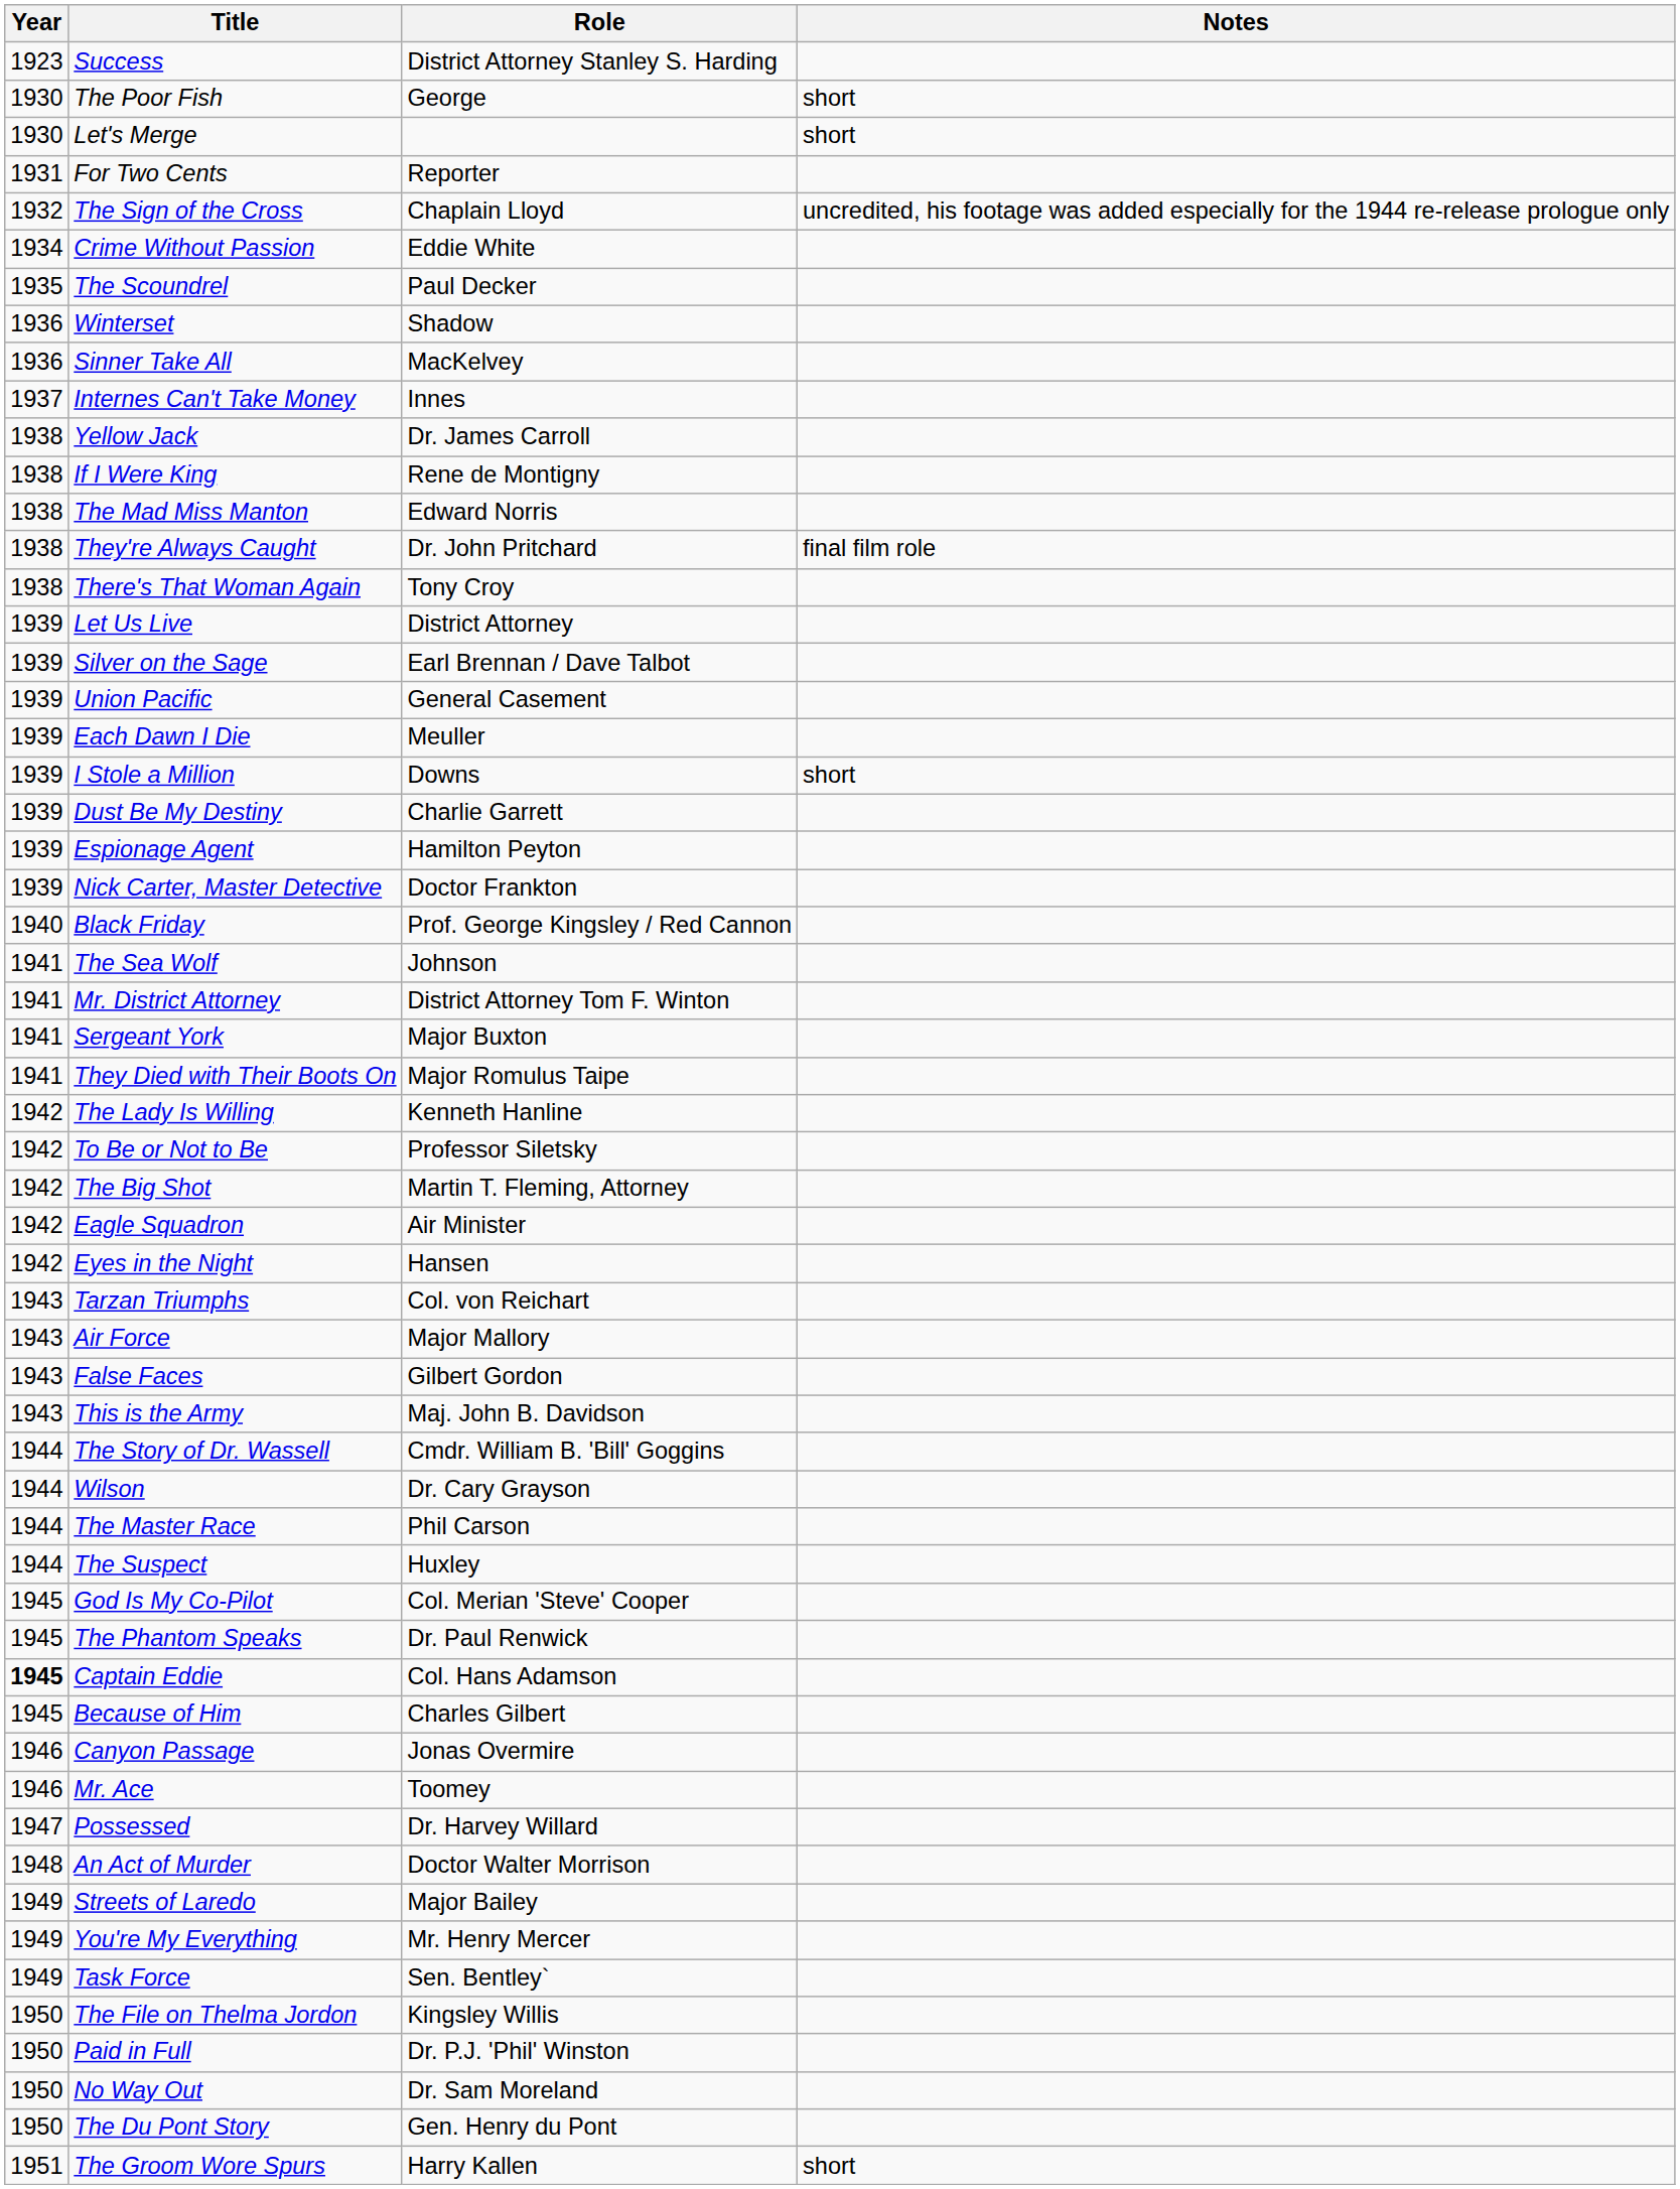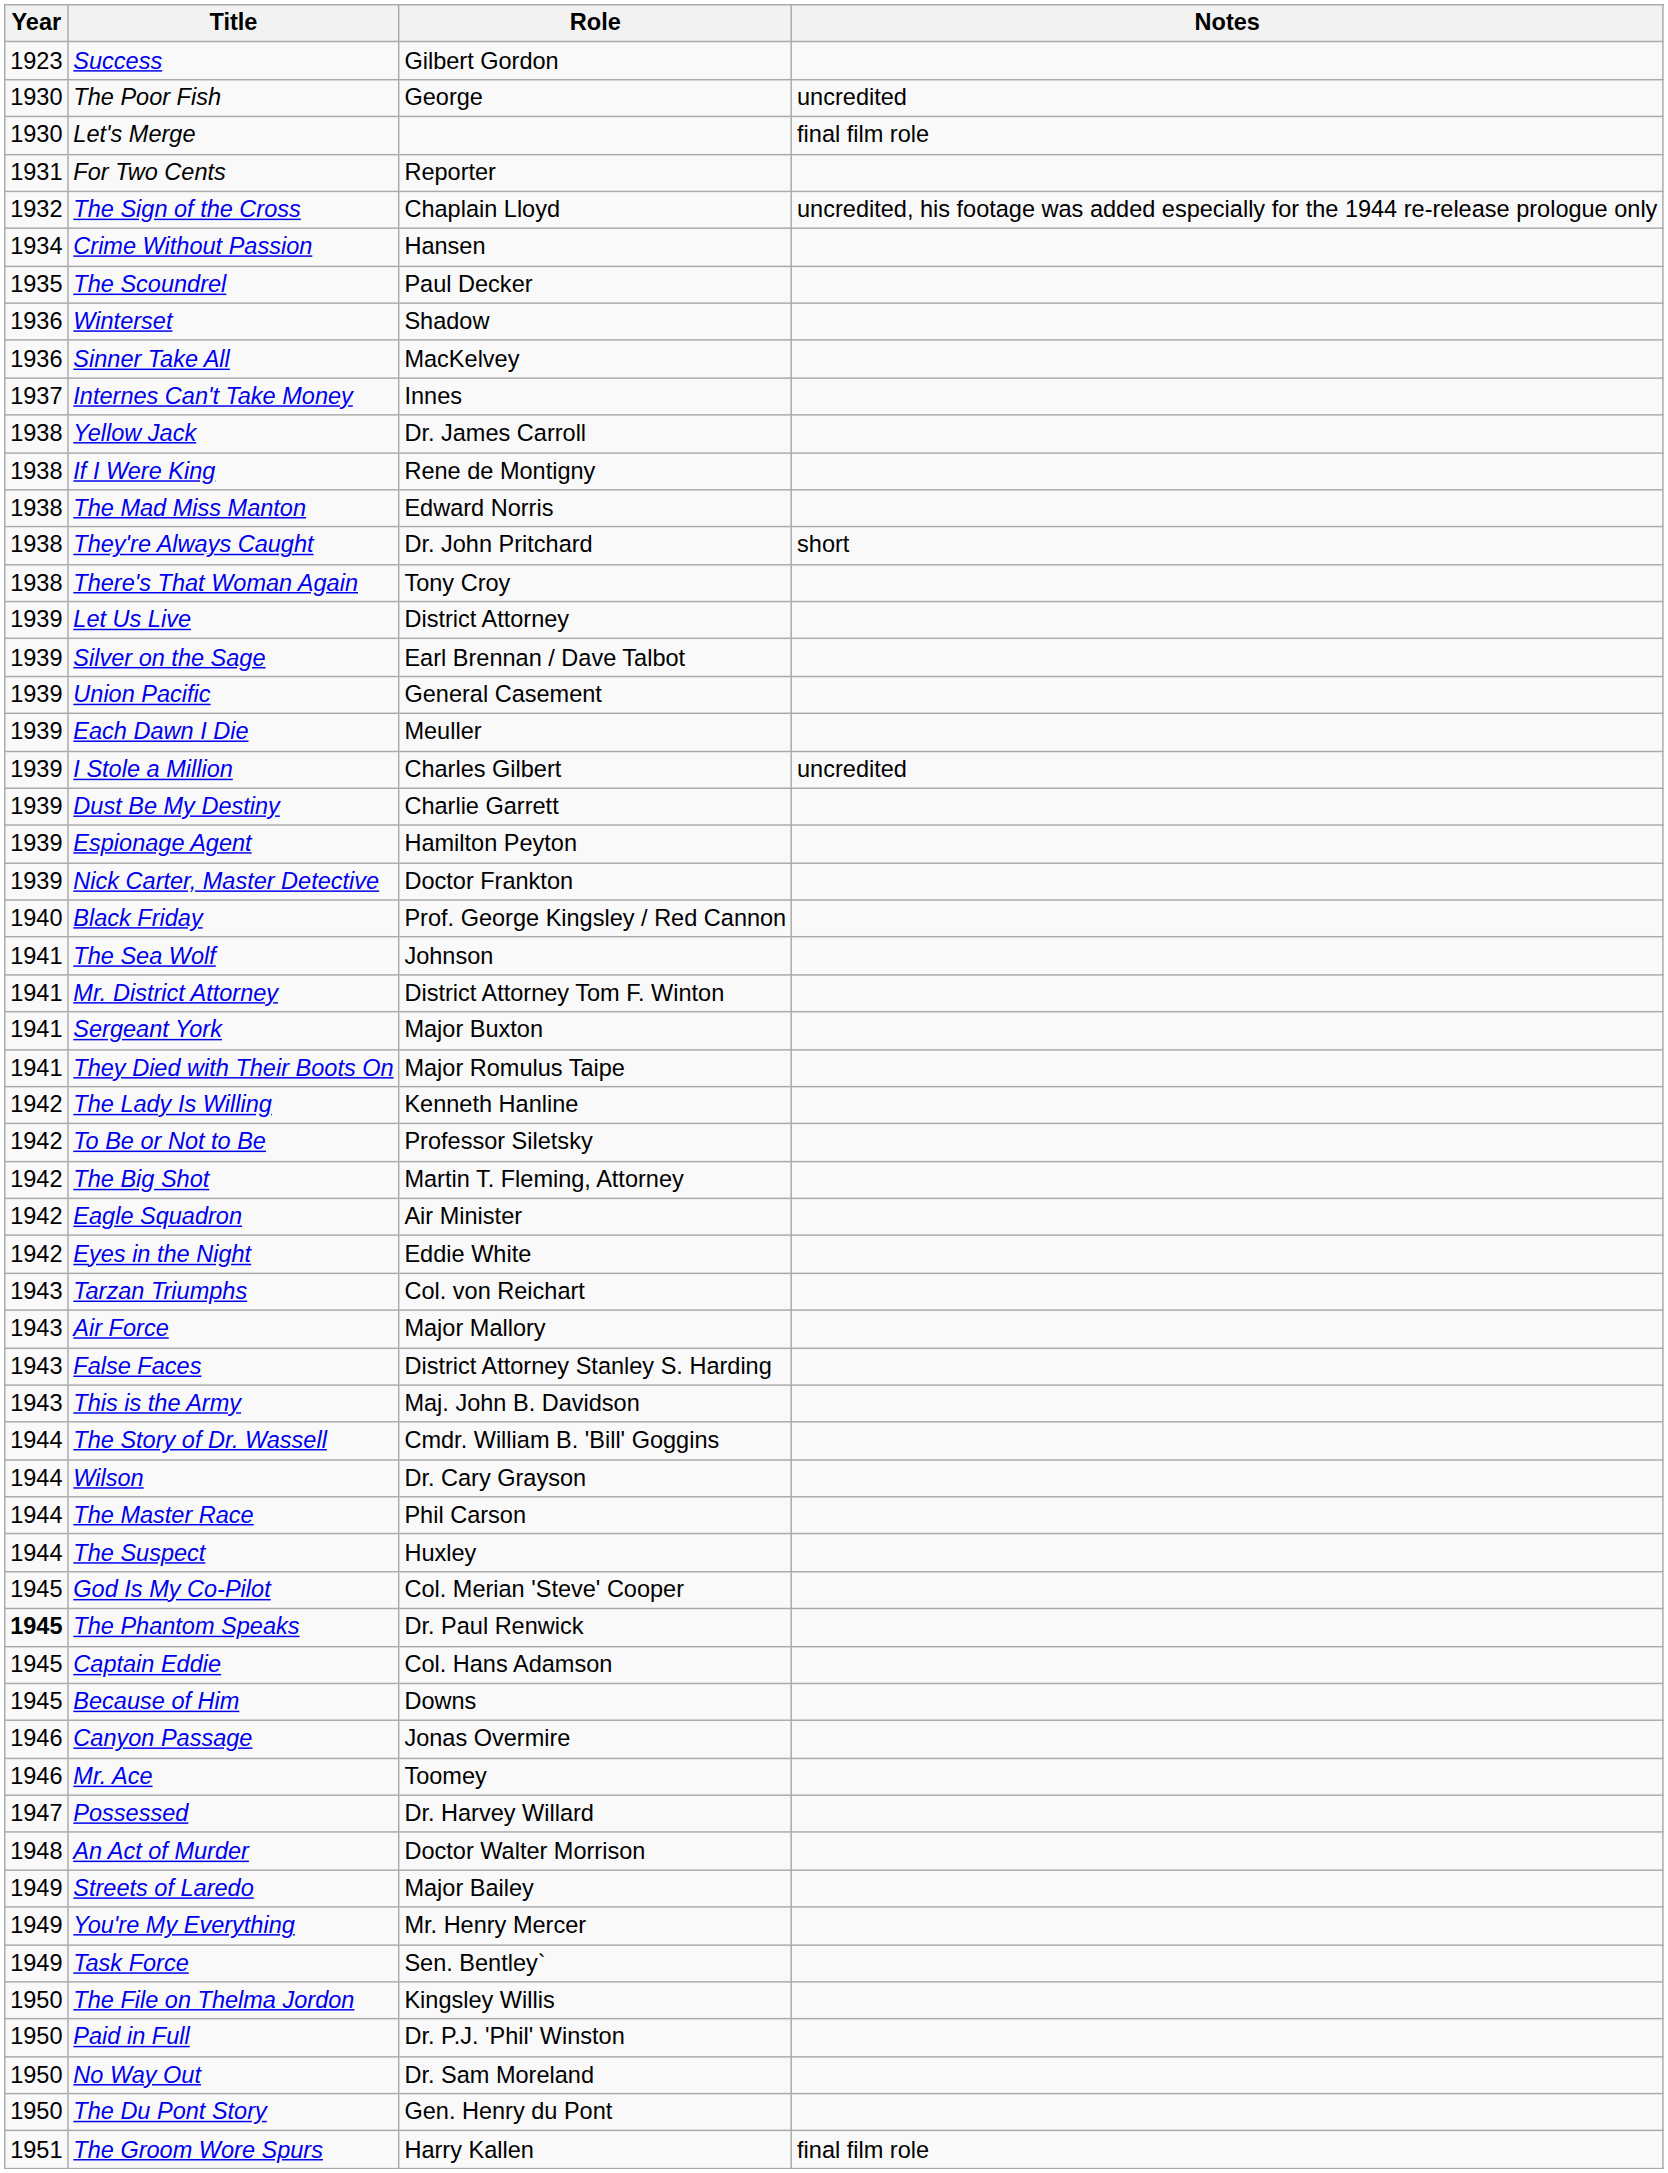 <table class="wikitable sortable">
 <tr>
 <th>Year</th>
 <th>Title</th>
 <th>Role</th>
 <th class="unsortable">Notes</th>
 </tr>
 <tr>
 <td>1923</td>
 <td><em><a href='#'>Success</a></em></td>
-<td>District Attorney Stanley S. Harding</td>
+<td>Gilbert Gordon</td>
 <td></td>
 </tr>
 <tr>
 <td>1930</td>
 <td><em>The Poor Fish</em></td>
 <td>George</td>
-<td>short</td>
+<td>uncredited</td>
 </tr>
 <tr>
 <td>1930</td>
 <td><em>Let's Merge</em></td>
 <td></td>
-<td>short</td>
+<td>final film role</td>
 </tr>
 <tr>
 <td>1931</td>
 <td><em>For Two Cents</em></td>
 <td>Reporter</td>
 <td></td>
 </tr>
 <tr>
 <td>1932</td>
 <td><em><a href='#'>The Sign of the Cross</a></em></td>
 <td>Chaplain Lloyd</td>
 <td>uncredited, his footage was added especially for the 1944 re-release prologue only</td>
 </tr>
 <tr>
 <td>1934</td>
 <td><em><a href='#'>Crime Without Passion</a></em></td>
-<td>Eddie White</td>
+<td>Hansen</td>
 <td></td>
 </tr>
 <tr>
 <td>1935</td>
 <td><em><a href='#'>The Scoundrel</a></em></td>
 <td>Paul Decker</td>
 <td></td>
 </tr>
 <tr>
 <td>1936</td>
 <td><em><a href='#'>Winterset</a></em></td>
 <td>Shadow</td>
 <td></td>
 </tr>
 <tr>
 <td>1936</td>
 <td><em><a href='#'>Sinner Take All</a></em></td>
 <td>MacKelvey</td>
 <td></td>
 </tr>
 <tr>
 <td>1937</td>
 <td><em><a href='#'>Internes Can't Take Money</a></em></td>
 <td>Innes</td>
 <td></td>
 </tr>
 <tr>
 <td>1938</td>
 <td><em><a href='#'>Yellow Jack</a></em></td>
 <td>Dr. James Carroll</td>
 <td></td>
 </tr>
 <tr>
 <td>1938</td>
 <td><em><a href='#'>If I Were King</a></em></td>
 <td>Rene de Montigny</td>
 <td></td>
 </tr>
 <tr>
 <td>1938</td>
 <td><em><a href='#'>The Mad Miss Manton</a></em></td>
 <td>Edward Norris</td>
 <td></td>
 </tr>
 <tr>
 <td>1938</td>
 <td><em><a href='#'>They're Always Caught</a></em></td>
 <td>Dr. John Pritchard</td>
-<td>final film role</td>
+<td>short</td>
 </tr>
 <tr>
 <td>1938</td>
 <td><em><a href='#'>There's That Woman Again</a></em></td>
 <td>Tony Croy</td>
 <td></td>
 </tr>
 <tr>
 <td>1939</td>
 <td><em><a href='#'>Let Us Live</a></em></td>
 <td>District Attorney</td>
 <td></td>
 </tr>
 <tr>
 <td>1939</td>
 <td><em><a href='#'>Silver on the Sage</a></em></td>
 <td>Earl Brennan / Dave Talbot</td>
 <td></td>
 </tr>
 <tr>
 <td>1939</td>
 <td><em><a href='#'>Union Pacific</a></em></td>
 <td>General Casement</td>
 <td></td>
 </tr>
 <tr>
 <td>1939</td>
 <td><em><a href='#'>Each Dawn I Die</a></em></td>
 <td>Meuller</td>
 <td></td>
 </tr>
 <tr>
 <td>1939</td>
 <td><em><a href='#'>I Stole a Million</a></em></td>
-<td>Downs</td>
-<td>short</td>
+<td>Charles Gilbert</td>
+<td>uncredited</td>
 </tr>
 <tr>
 <td>1939</td>
 <td><em><a href='#'>Dust Be My Destiny</a></em></td>
 <td>Charlie Garrett</td>
 <td></td>
 </tr>
 <tr>
 <td>1939</td>
 <td><em><a href='#'>Espionage Agent</a></em></td>
 <td>Hamilton Peyton</td>
 <td></td>
 </tr>
 <tr>
 <td>1939</td>
 <td><em><a href='#'>Nick Carter, Master Detective</a></em></td>
 <td>Doctor Frankton</td>
 <td></td>
 </tr>
 <tr>
 <td>1940</td>
 <td><em><a href='#'>Black Friday</a></em></td>
 <td>Prof. George Kingsley / Red Cannon</td>
 <td></td>
 </tr>
 <tr>
 <td>1941</td>
 <td><em><a href='#'>The Sea Wolf</a></em></td>
 <td>Johnson</td>
 <td></td>
 </tr>
 <tr>
 <td>1941</td>
 <td><em><a href='#'>Mr. District Attorney</a></em></td>
 <td>District Attorney Tom F. Winton</td>
 <td></td>
 </tr>
 <tr>
 <td>1941</td>
 <td><em><a href='#'>Sergeant York</a></em></td>
 <td>Major Buxton</td>
 <td></td>
 </tr>
 <tr>
 <td>1941</td>
 <td><em><a href='#'>They Died with Their Boots On</a></em></td>
 <td>Major Romulus Taipe</td>
 <td></td>
 </tr>
 <tr>
 <td>1942</td>
 <td><em><a href='#'>The Lady Is Willing</a></em></td>
 <td>Kenneth Hanline</td>
 <td></td>
 </tr>
 <tr>
 <td>1942</td>
 <td><em><a href='#'>To Be or Not to Be</a></em></td>
 <td>Professor Siletsky</td>
 <td></td>
 </tr>
 <tr>
 <td>1942</td>
 <td><em><a href='#'>The Big Shot</a></em></td>
 <td>Martin T. Fleming, Attorney</td>
 <td></td>
 </tr>
 <tr>
 <td>1942</td>
 <td><em><a href='#'>Eagle Squadron</a></em></td>
 <td>Air Minister</td>
 <td></td>
 </tr>
 <tr>
 <td>1942</td>
 <td><em><a href='#'>Eyes in the Night</a></em></td>
-<td>Hansen</td>
+<td>Eddie White</td>
 <td></td>
 </tr>
 <tr>
 <td>1943</td>
 <td><em><a href='#'>Tarzan Triumphs</a></em></td>
 <td>Col. von Reichart</td>
 <td></td>
 </tr>
 <tr>
 <td>1943</td>
 <td><em><a href='#'>Air Force</a></em></td>
 <td>Major Mallory</td>
 <td></td>
 </tr>
 <tr>
 <td>1943</td>
 <td><em><a href='#'>False Faces</a></em></td>
-<td>Gilbert Gordon</td>
+<td>District Attorney Stanley S. Harding</td>
 <td></td>
 </tr>
 <tr>
 <td>1943</td>
 <td><em><a href='#'>This is the Army</a></em></td>
 <td>Maj. John B. Davidson</td>
 <td></td>
 </tr>
 <tr>
 <td>1944</td>
 <td><em><a href='#'>The Story of Dr. Wassell</a></em></td>
 <td>Cmdr. William B. 'Bill' Goggins</td>
 <td></td>
 </tr>
 <tr>
 <td>1944</td>
 <td><em><a href='#'>Wilson</a></em></td>
 <td>Dr. Cary Grayson</td>
 <td></td>
 </tr>
 <tr>
 <td>1944</td>
 <td><em><a href='#'>The Master Race</a></em></td>
 <td>Phil Carson</td>
 <td></td>
 </tr>
 <tr>
 <td>1944</td>
 <td><em><a href='#'>The Suspect</a></em></td>
 <td>Huxley</td>
 <td></td>
 </tr>
 <tr>
 <td>1945</td>
 <td><em><a href='#'>God Is My Co-Pilot</a></em></td>
 <td>Col. Merian 'Steve' Cooper</td>
 <td></td>
 </tr>
 <tr>
-<td>1945</td>
+<td><strong>1945</strong></td>
 <td><em><a href='#'>The Phantom Speaks</a></em></td>
 <td>Dr. Paul Renwick</td>
 <td></td>
 </tr>
 <tr>
-<td><strong>1945</strong></td>
+<td>1945</td>
 <td><em><a href='#'>Captain Eddie</a></em></td>
 <td>Col. Hans Adamson</td>
 <td></td>
 </tr>
 <tr>
 <td>1945</td>
 <td><em><a href='#'>Because of Him</a></em></td>
-<td>Charles Gilbert</td>
+<td>Downs</td>
 <td></td>
 </tr>
 <tr>
 <td>1946</td>
 <td><em><a href='#'>Canyon Passage</a></em></td>
 <td>Jonas Overmire</td>
 <td></td>
 </tr>
 <tr>
 <td>1946</td>
 <td><em><a href='#'>Mr. Ace</a></em></td>
 <td>Toomey</td>
 <td></td>
 </tr>
 <tr>
 <td>1947</td>
 <td><em><a href='#'>Possessed</a></em></td>
 <td>Dr. Harvey Willard</td>
 <td></td>
 </tr>
 <tr>
 <td>1948</td>
 <td><em><a href='#'>An Act of Murder</a></em></td>
 <td>Doctor Walter Morrison</td>
 <td></td>
 </tr>
 <tr>
 <td>1949</td>
 <td><em><a href='#'>Streets of Laredo</a></em></td>
 <td>Major Bailey</td>
 <td></td>
 </tr>
 <tr>
 <td>1949</td>
 <td><em><a href='#'>You're My Everything</a></em></td>
 <td>Mr. Henry Mercer</td>
 <td></td>
 </tr>
 <tr>
 <td>1949</td>
 <td><em><a href='#'>Task Force</a></em></td>
 <td>Sen. Bentley`</td>
 <td></td>
 </tr>
 <tr>
 <td>1950</td>
 <td><em><a href='#'>The File on Thelma Jordon</a></em></td>
 <td>Kingsley Willis</td>
 <td></td>
 </tr>
 <tr>
 <td>1950</td>
 <td><em><a href='#'>Paid in Full</a></em></td>
 <td>Dr. P.J. 'Phil' Winston</td>
 <td></td>
 </tr>
 <tr>
 <td>1950</td>
 <td><em><a href='#'>No Way Out</a></em></td>
 <td>Dr. Sam Moreland</td>
 <td></td>
 </tr>
 <tr>
 <td>1950</td>
 <td><em><a href='#'>The Du Pont Story</a></em></td>
 <td>Gen. Henry du Pont</td>
 <td></td>
 </tr>
 <tr>
 <td>1951</td>
 <td><em><a href='#'>The Groom Wore Spurs</a></em></td>
 <td>Harry Kallen</td>
-<td>short</td>
+<td>final film role</td>
 </tr>
 </table>
